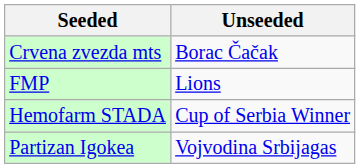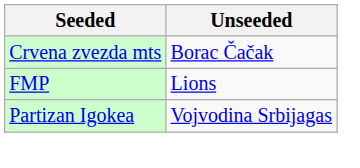 <table class="wikitable">
 <tr>
 <th>Seeded</th>
 <th>Unseeded</th>
 </tr>
 <tr>
 <td bgcolor=#ccffcc><a href='#'>Crvena zvezda mts</a></td>
 <td><a href='#'>Borac Čačak</a></td>
 </tr>
 <tr>
 <td bgcolor=#ccffcc><a href='#'>FMP</a></td>
 <td><a href='#'>Lions</a></td>
 </tr>
 <tr>
-<td bgcolor=#ccffcc><a href='#'>Hemofarm STADA</a></td>
-<td><a href='#'>Cup of Serbia Winner</a></td>
-</tr>
-<tr>
 <td bgcolor=#ccffcc><a href='#'>Partizan Igokea</a></td>
 <td><a href='#'>Vojvodina Srbijagas</a></td>
 </tr>
 </table>
